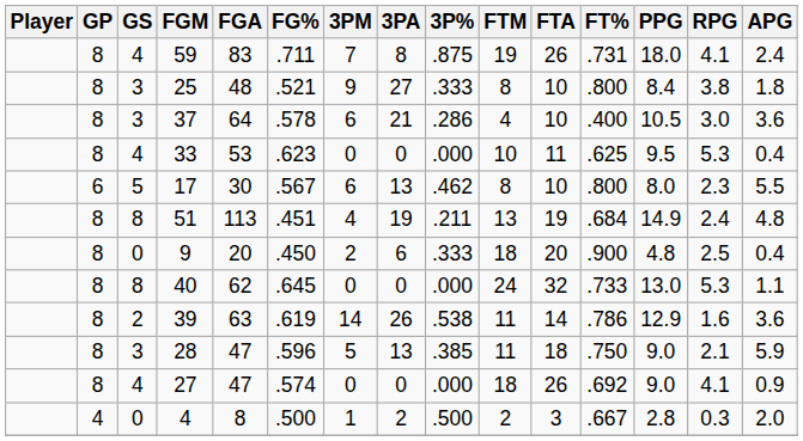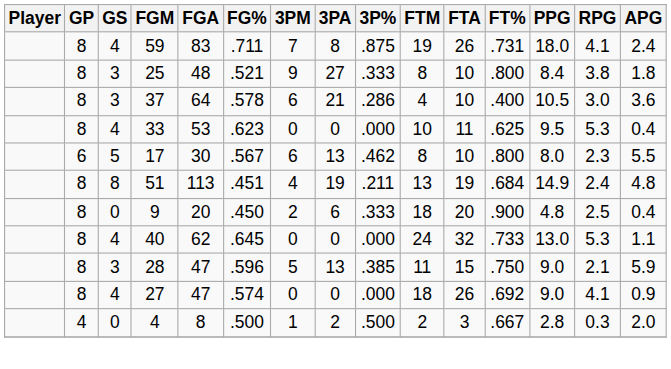 <table class="wikitable sortable" style="text-align:center">
 <tr>
 <th>Player</th>
 <th>GP</th>
 <th>GS</th>
 <th>FGM</th>
 <th>FGA</th>
 <th>FG%</th>
 <th>3PM</th>
 <th>3PA</th>
 <th>3P%</th>
 <th>FTM</th>
 <th>FTA</th>
 <th>FT%</th>
 <th>PPG</th>
 <th>RPG</th>
 <th>APG</th>
 </tr>
 <tr>
 <td></td>
 <td>8</td>
 <td>4</td>
 <td>59</td>
 <td>83</td>
 <td>.711</td>
 <td>7</td>
 <td>8</td>
 <td>.875</td>
 <td>19</td>
 <td>26</td>
 <td>.731</td>
 <td>18.0</td>
 <td>4.1</td>
 <td>2.4</td>
 </tr>
 <tr>
 <td></td>
 <td>8</td>
 <td>3</td>
 <td>25</td>
 <td>48</td>
 <td>.521</td>
 <td>9</td>
 <td>27</td>
 <td>.333</td>
 <td>8</td>
 <td>10</td>
 <td>.800</td>
 <td>8.4</td>
 <td>3.8</td>
 <td>1.8</td>
 </tr>
 <tr>
 <td></td>
 <td>8</td>
 <td>3</td>
 <td>37</td>
 <td>64</td>
 <td>.578</td>
 <td>6</td>
 <td>21</td>
 <td>.286</td>
 <td>4</td>
 <td>10</td>
 <td>.400</td>
 <td>10.5</td>
 <td>3.0</td>
 <td>3.6</td>
 </tr>
 <tr>
 <td></td>
 <td>8</td>
 <td>4</td>
 <td>33</td>
 <td>53</td>
 <td>.623</td>
 <td>0</td>
 <td>0</td>
 <td>.000</td>
 <td>10</td>
 <td>11</td>
 <td>.625</td>
 <td>9.5</td>
 <td>5.3</td>
 <td>0.4</td>
 </tr>
 <tr>
 <td></td>
 <td>6</td>
 <td>5</td>
 <td>17</td>
 <td>30</td>
 <td>.567</td>
 <td>6</td>
 <td>13</td>
 <td>.462</td>
 <td>8</td>
 <td>10</td>
 <td>.800</td>
 <td>8.0</td>
 <td>2.3</td>
 <td>5.5</td>
 </tr>
 <tr>
 <td></td>
 <td>8</td>
 <td>8</td>
 <td>51</td>
 <td>113</td>
 <td>.451</td>
 <td>4</td>
 <td>19</td>
 <td>.211</td>
 <td>13</td>
 <td>19</td>
 <td>.684</td>
 <td>14.9</td>
 <td>2.4</td>
 <td>4.8</td>
 </tr>
 <tr>
 <td></td>
 <td>8</td>
 <td>0</td>
 <td>9</td>
 <td>20</td>
 <td>.450</td>
 <td>2</td>
 <td>6</td>
 <td>.333</td>
 <td>18</td>
 <td>20</td>
 <td>.900</td>
 <td>4.8</td>
 <td>2.5</td>
 <td>0.4</td>
 </tr>
 <tr>
 <td></td>
 <td>8</td>
-<td>8</td>
+<td>4</td>
 <td>40</td>
 <td>62</td>
 <td>.645</td>
 <td>0</td>
 <td>0</td>
 <td>.000</td>
 <td>24</td>
 <td>32</td>
 <td>.733</td>
 <td>13.0</td>
 <td>5.3</td>
 <td>1.1</td>
 </tr>
 <tr>
 <td></td>
 <td>8</td>
-<td>2</td>
-<td>39</td>
-<td>63</td>
-<td>.619</td>
-<td>14</td>
-<td>26</td>
-<td>.538</td>
-<td>11</td>
-<td>14</td>
-<td>.786</td>
-<td>12.9</td>
-<td>1.6</td>
-<td>3.6</td>
-</tr>
-<tr>
-<td></td>
-<td>8</td>
 <td>3</td>
 <td>28</td>
 <td>47</td>
 <td>.596</td>
 <td>5</td>
 <td>13</td>
 <td>.385</td>
 <td>11</td>
-<td>18</td>
+<td>15</td>
 <td>.750</td>
 <td>9.0</td>
 <td>2.1</td>
 <td>5.9</td>
 </tr>
 <tr>
 <td></td>
 <td>8</td>
 <td>4</td>
 <td>27</td>
 <td>47</td>
 <td>.574</td>
 <td>0</td>
 <td>0</td>
 <td>.000</td>
 <td>18</td>
 <td>26</td>
 <td>.692</td>
 <td>9.0</td>
 <td>4.1</td>
 <td>0.9</td>
 </tr>
 <tr>
 <td></td>
 <td>4</td>
 <td>0</td>
 <td>4</td>
 <td>8</td>
 <td>.500</td>
 <td>1</td>
 <td>2</td>
 <td>.500</td>
 <td>2</td>
 <td>3</td>
 <td>.667</td>
 <td>2.8</td>
 <td>0.3</td>
 <td>2.0</td>
 </tr>
 <tr>
 </tr>
 </table>
